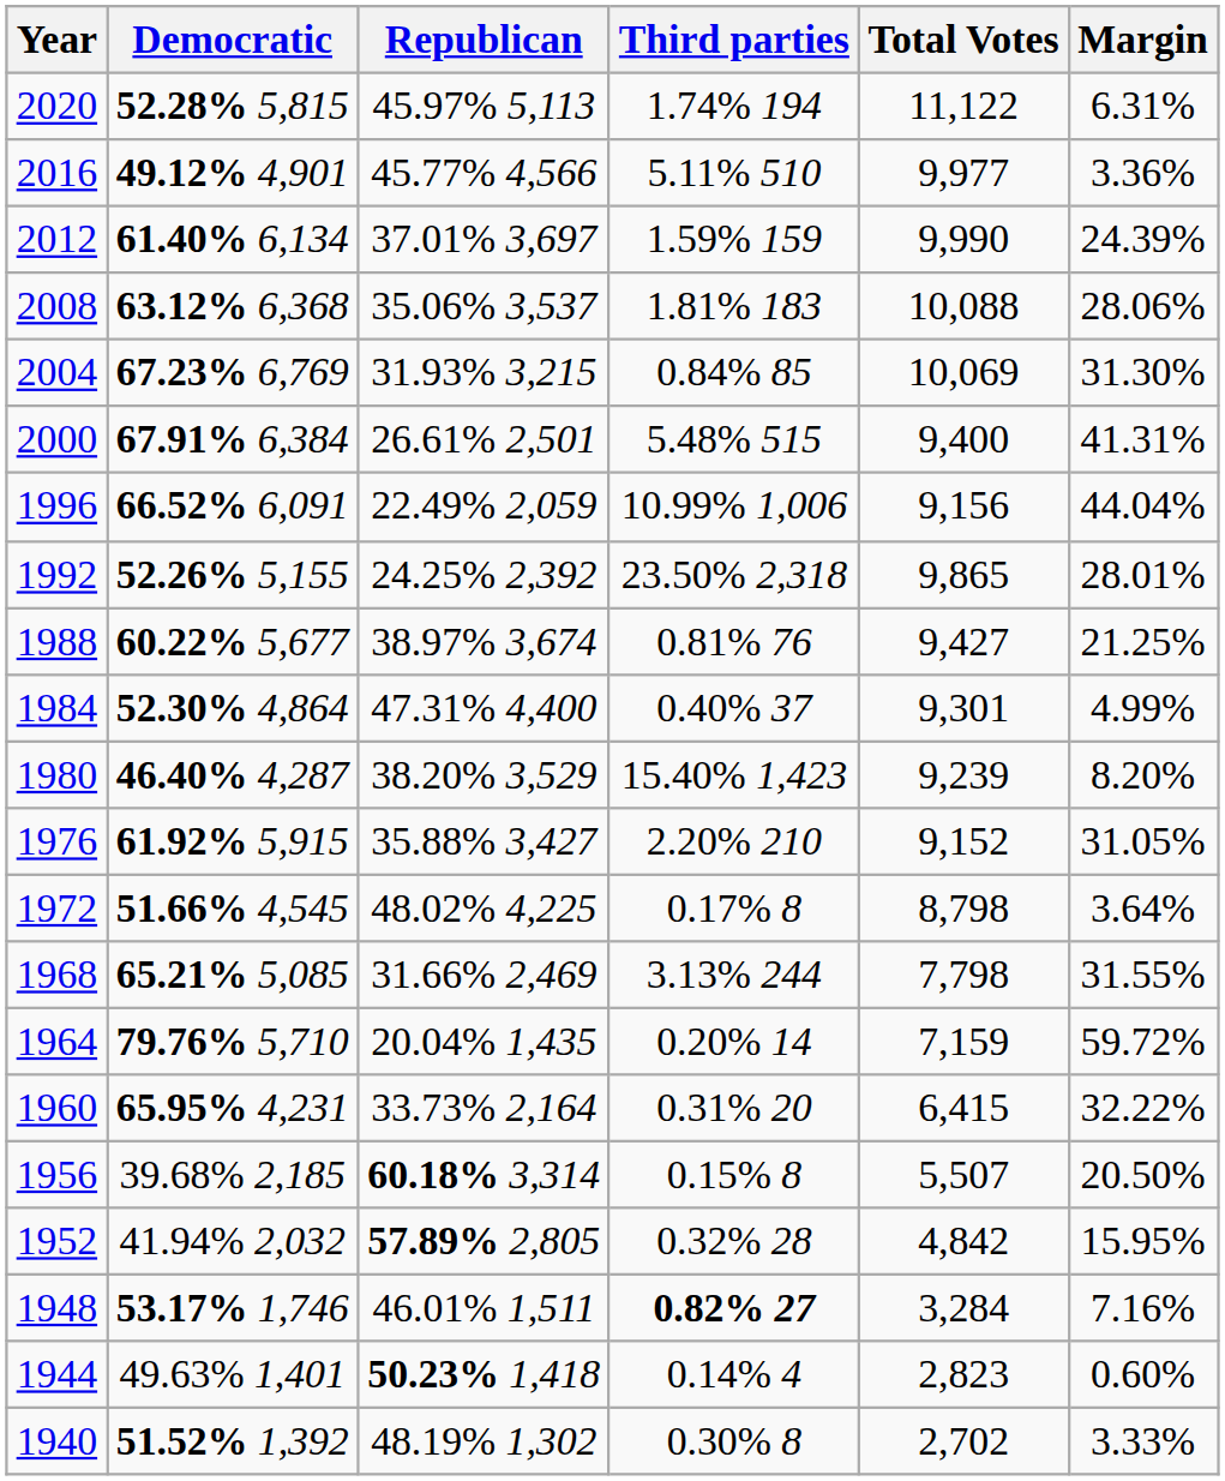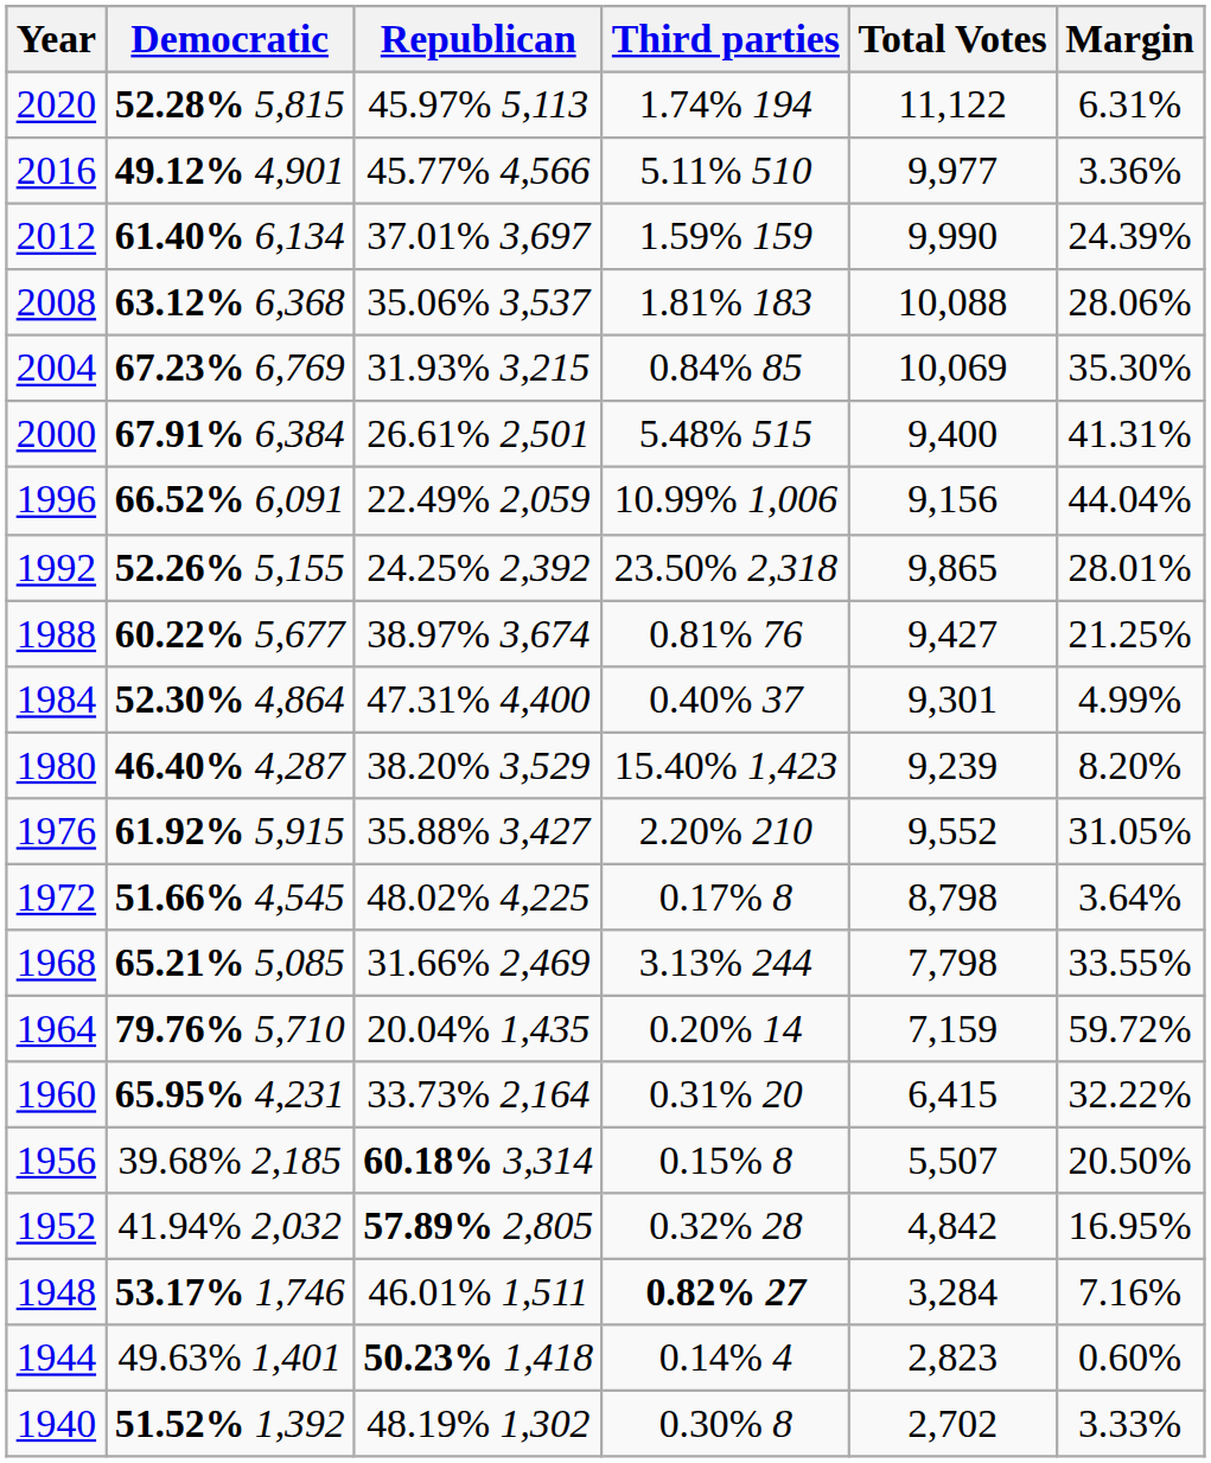 <table class="wikitable mw-collapsible" style="float:center; margin:1em; font-size:95%;">
 <tr style="background:lightgrey;">
 <th>Year</th>
 <th><a href='#'>Democratic</a></th>
 <th><a href='#'>Republican</a></th>
 <th><a href='#'>Third parties</a></th>
 <th>Total Votes</th>
 <th>Margin</th>
 </tr>
 <tr>
 <td align="center" ><a href='#'>2020</a></td>
 <td align="center" ><strong>52.28%</strong> <em>5,815</em></td>
 <td align="center" >45.97% <em>5,113</em></td>
 <td align="center" >1.74% <em>194</em></td>
 <td align="center" >11,122</td>
 <td align="center" >6.31%</td>
 </tr>
 <tr>
 <td align="center" ><a href='#'>2016</a></td>
 <td align="center" ><strong>49.12%</strong> <em>4,901</em></td>
 <td align="center" >45.77% <em>4,566</em></td>
 <td align="center" >5.11% <em>510</em></td>
 <td align="center" >9,977</td>
 <td align="center" >3.36%</td>
 </tr>
 <tr>
 <td align="center" ><a href='#'>2012</a></td>
 <td align="center" ><strong>61.40%</strong> <em>6,134</em></td>
 <td align="center" >37.01% <em>3,697</em></td>
 <td align="center" >1.59% <em>159</em></td>
 <td align="center" >9,990</td>
 <td align="center" >24.39%</td>
 </tr>
 <tr>
 <td align="center" ><a href='#'>2008</a></td>
 <td align="center" ><strong>63.12%</strong> <em>6,368</em></td>
 <td align="center" >35.06% <em>3,537</em></td>
 <td align="center" >1.81% <em>183</em></td>
 <td align="center" >10,088</td>
 <td align="center" >28.06%</td>
 </tr>
 <tr>
 <td align="center" ><a href='#'>2004</a></td>
 <td align="center" ><strong>67.23%</strong> <em>6,769</em></td>
 <td align="center" >31.93% <em>3,215</em></td>
 <td align="center" >0.84% <em>85</em></td>
 <td align="center" >10,069</td>
-<td align="center" >31.30%</td>
+<td align="center" >35.30%</td>
 </tr>
 <tr>
 <td align="center" ><a href='#'>2000</a></td>
 <td align="center" ><strong>67.91%</strong> <em>6,384</em></td>
 <td align="center" >26.61% <em>2,501</em></td>
 <td align="center" >5.48% <em>515</em></td>
 <td align="center" >9,400</td>
 <td align="center" >41.31%</td>
 </tr>
 <tr>
 <td align="center" ><a href='#'>1996</a></td>
 <td align="center" ><strong>66.52%</strong> <em>6,091</em></td>
 <td align="center" >22.49% <em>2,059</em></td>
 <td align="center" >10.99% <em>1,006</em></td>
 <td align="center" >9,156</td>
 <td align="center" >44.04%</td>
 </tr>
 <tr>
 <td align="center" ><a href='#'>1992</a></td>
 <td align="center" ><strong>52.26%</strong> <em>5,155</em></td>
 <td align="center" >24.25% <em>2,392</em></td>
 <td align="center" >23.50% <em>2,318</em></td>
 <td align="center" >9,865</td>
 <td align="center" >28.01%</td>
 </tr>
 <tr>
 <td align="center" ><a href='#'>1988</a></td>
 <td align="center" ><strong>60.22%</strong> <em>5,677</em></td>
 <td align="center" >38.97% <em>3,674</em></td>
 <td align="center" >0.81% <em>76</em></td>
 <td align="center" >9,427</td>
 <td align="center" >21.25%</td>
 </tr>
 <tr>
 <td align="center" ><a href='#'>1984</a></td>
 <td align="center" ><strong>52.30%</strong> <em>4,864</em></td>
 <td align="center" >47.31% <em>4,400</em></td>
 <td align="center" >0.40% <em>37</em></td>
 <td align="center" >9,301</td>
 <td align="center" >4.99%</td>
 </tr>
 <tr>
 <td align="center" ><a href='#'>1980</a></td>
 <td align="center" ><strong>46.40%</strong> <em>4,287</em></td>
 <td align="center" >38.20% <em>3,529</em></td>
 <td align="center" >15.40% <em>1,423</em></td>
 <td align="center" >9,239</td>
 <td align="center" >8.20%</td>
 </tr>
 <tr>
 <td align="center" ><a href='#'>1976</a></td>
 <td align="center" ><strong>61.92%</strong> <em>5,915</em></td>
 <td align="center" >35.88% <em>3,427</em></td>
 <td align="center" >2.20% <em>210</em></td>
-<td align="center" >9,152</td>
+<td align="center" >9,552</td>
 <td align="center" >31.05%</td>
 </tr>
 <tr>
 <td align="center" ><a href='#'>1972</a></td>
 <td align="center" ><strong>51.66%</strong> <em>4,545</em></td>
 <td align="center" >48.02% <em>4,225</em></td>
 <td align="center" >0.17% <em>8</em></td>
 <td align="center" >8,798</td>
 <td align="center" >3.64%</td>
 </tr>
 <tr>
 <td align="center" ><a href='#'>1968</a></td>
 <td align="center" ><strong>65.21%</strong> <em>5,085</em></td>
 <td align="center" >31.66% <em>2,469</em></td>
 <td align="center" >3.13% <em>244</em></td>
 <td align="center" >7,798</td>
-<td align="center" >31.55%</td>
+<td align="center" >33.55%</td>
 </tr>
 <tr>
 <td align="center" ><a href='#'>1964</a></td>
 <td align="center" ><strong>79.76%</strong> <em>5,710</em></td>
 <td align="center" >20.04% <em>1,435</em></td>
 <td align="center" >0.20% <em>14</em></td>
 <td align="center" >7,159</td>
 <td align="center" >59.72%</td>
 </tr>
 <tr>
 <td align="center" ><a href='#'>1960</a></td>
 <td align="center" ><strong>65.95%</strong> <em>4,231</em></td>
 <td align="center" >33.73% <em>2,164</em></td>
 <td align="center" >0.31% <em>20</em></td>
 <td align="center" >6,415</td>
 <td align="center" >32.22%</td>
 </tr>
 <tr>
 <td align="center" ><a href='#'>1956</a></td>
 <td align="center" >39.68% <em>2,185</em></td>
 <td align="center" ><strong>60.18%</strong> <em>3,314</em></td>
 <td align="center" >0.15% <em>8</em></td>
 <td align="center" >5,507</td>
 <td align="center" >20.50%</td>
 </tr>
 <tr>
 <td align="center" ><a href='#'>1952</a></td>
 <td align="center" >41.94% <em>2,032</em></td>
 <td align="center" ><strong>57.89%</strong> <em>2,805</em></td>
 <td align="center" >0.32% <em>28</em></td>
 <td align="center" >4,842</td>
-<td align="center" >15.95%</td>
+<td align="center" >16.95%</td>
 </tr>
 <tr>
 <td align="center" ><a href='#'>1948</a></td>
 <td align="center" ><strong>53.17%</strong> <em>1,746</em></td>
 <td align="center" >46.01% <em>1,511</em></td>
 <td align="center" ><strong>0.82% <em>27</em></strong></td>
 <td align="center" >3,284</td>
 <td align="center" >7.16%</td>
 </tr>
 <tr>
 <td align="center" ><a href='#'>1944</a></td>
 <td align="center" >49.63% <em>1,401</em></td>
 <td align="center" ><strong>50.23%</strong> <em>1,418</em></td>
 <td align="center" >0.14% <em>4</em></td>
 <td align="center" >2,823</td>
 <td align="center" >0.60%</td>
 </tr>
 <tr>
 <td align="center" ><a href='#'>1940</a></td>
 <td align="center" ><strong>51.52%</strong> <em>1,392</em></td>
 <td align="center" >48.19% <em>1,302</em></td>
 <td align="center" >0.30% <em>8</em></td>
 <td align="center" >2,702</td>
 <td align="center" >3.33%</td>
 </tr>
 </table>
